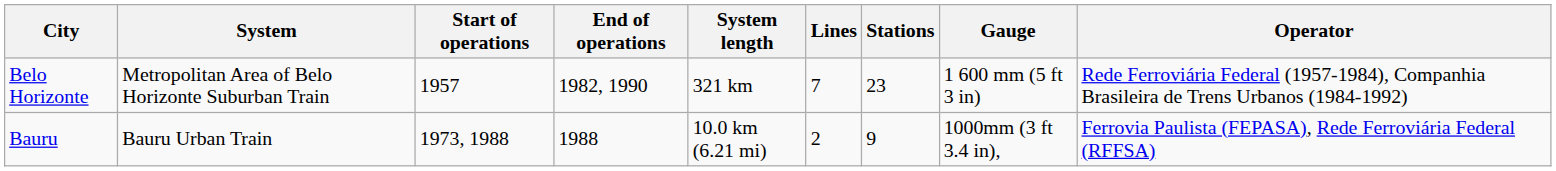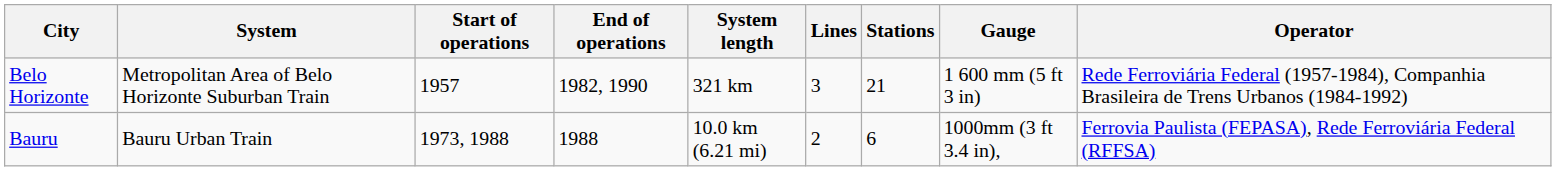 <table class="wikitable sortable">
 <tr>
 <th>City</th>
 <th>System</th>
 <th>Start of operations</th>
 <th>End of operations</th>
 <th>System length</th>
 <th>Lines</th>
 <th>Stations</th>
 <th>Gauge</th>
 <th>Operator</th>
 </tr>
 <tr>
 <td><a href='#'>Belo Horizonte</a></td>
 <td>Metropolitan Area of Belo Horizonte Suburban Train</td>
 <td>1957</td>
 <td>1982, 1990</td>
 <td>321 km</td>
-<td>7</td>
-<td>23</td>
+<td>3</td>
+<td>21</td>
 <td>1 600 mm (5 ft 3 in)</td>
 <td> <a href='#'>Rede Ferroviária Federal</a> (1957-1984), Companhia Brasileira de Trens Urbanos  (1984-1992)</td>
 </tr>
 <tr>
 <td><a href='#'>Bauru</a></td>
 <td>Bauru Urban Train</td>
 <td>1973, 1988</td>
 <td>1988</td>
 <td>10.0 km (6.21 mi)</td>
 <td>2</td>
-<td>9</td>
+<td>6</td>
 <td>1000mm (3 ft 3.4 in), </td>
 <td> <a href='#'>Ferrovia Paulista (FEPASA)</a>,  <a href='#'>Rede Ferroviária Federal (RFFSA)</a></td>
 </tr>
 </table>
